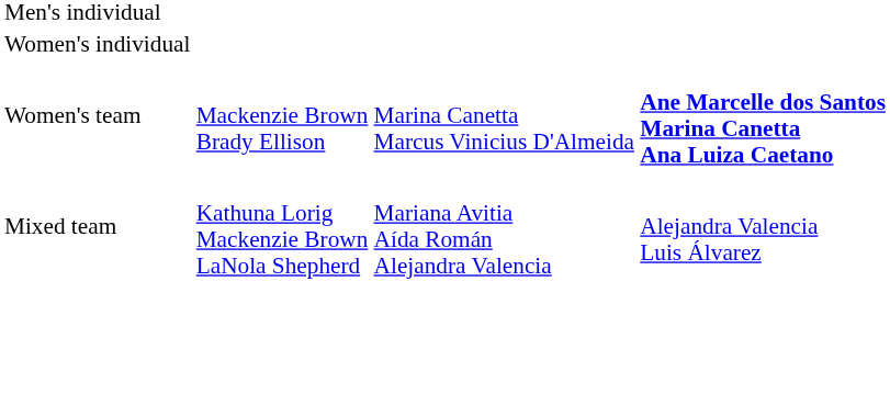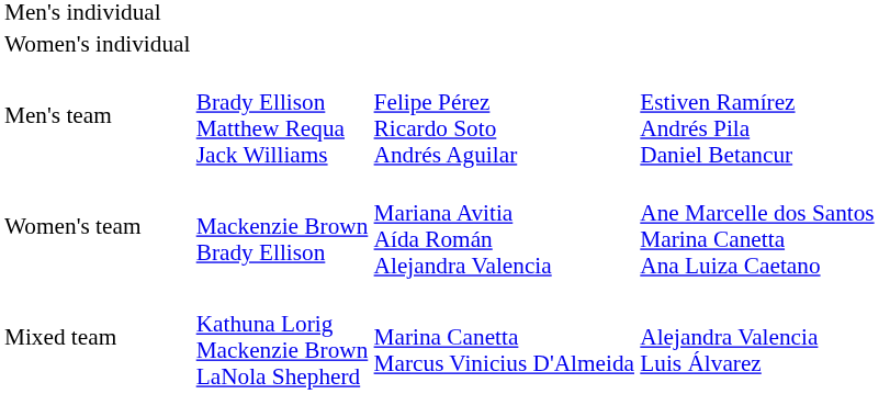 <table>
 <tr>
 <td>Men's individual</td>
 <td></td>
 <td></td>
 <td></td>
 </tr>
 <tr>
 <td>Women's individual</td>
 <td></td>
 <td></td>
 <td></td>
 </tr>
 <tr>
+<td>Men's team</td>
+<td><br><a href='#'>Brady Ellison</a><br><a href='#'>Matthew Requa</a><br><a href='#'>Jack Williams</a></td>
+<td><br><a href='#'>Felipe Pérez</a><br><a href='#'>Ricardo Soto</a><br><a href='#'>Andrés Aguilar</a></td>
+<td><br><a href='#'>Estiven Ramírez</a><br><a href='#'>Andrés Pila</a><br><a href='#'>Daniel Betancur</a></td>
+</tr>
+<tr>
 <td>Women's team</td>
 <td><br><a href='#'>Mackenzie Brown</a><br><a href='#'>Brady Ellison</a></td>
-<td><br><a href='#'>Marina Canetta</a><br><a href='#'>Marcus Vinicius D'Almeida</a></td>
-<td><strong><br><a href='#'>Ane Marcelle dos Santos</a><br><a href='#'>Marina Canetta</a><br><a href='#'>Ana Luiza Caetano</a></strong></td>
+<td><br><a href='#'>Mariana Avitia</a><br><a href='#'>Aída Román</a><br><a href='#'>Alejandra Valencia</a></td>
+<td><br><a href='#'>Ane Marcelle dos Santos</a><br><a href='#'>Marina Canetta</a><br><a href='#'>Ana Luiza Caetano</a></td>
 </tr>
 <tr>
 <td>Mixed team</td>
 <td><br><a href='#'>Kathuna Lorig</a><br><a href='#'>Mackenzie Brown</a><br><a href='#'>LaNola Shepherd</a></td>
-<td><br><a href='#'>Mariana Avitia</a><br><a href='#'>Aída Román</a><br><a href='#'>Alejandra Valencia</a></td>
+<td><br><a href='#'>Marina Canetta</a><br><a href='#'>Marcus Vinicius D'Almeida</a></td>
 <td><br><a href='#'>Alejandra Valencia</a><br><a href='#'>Luis Álvarez</a></td>
 </tr>
 </table>
